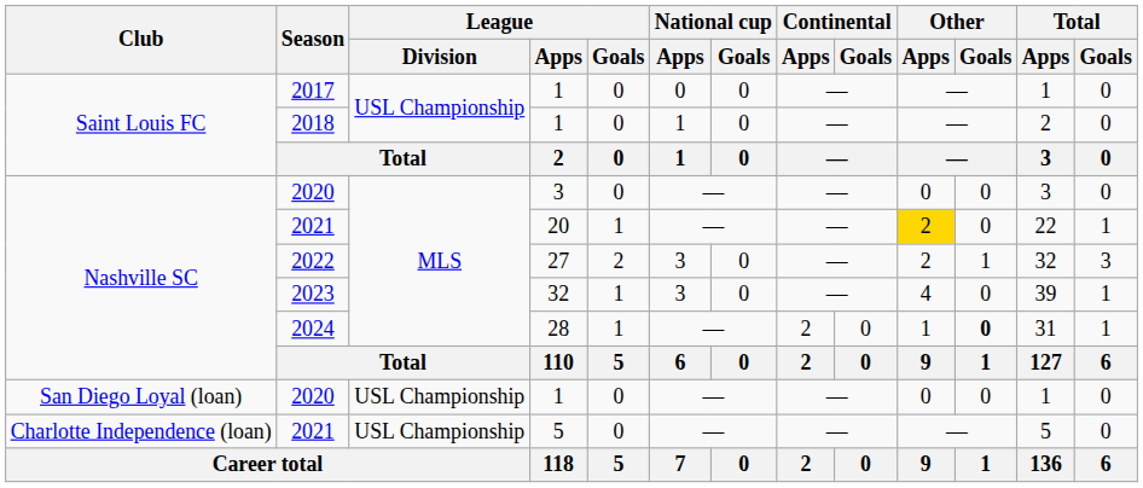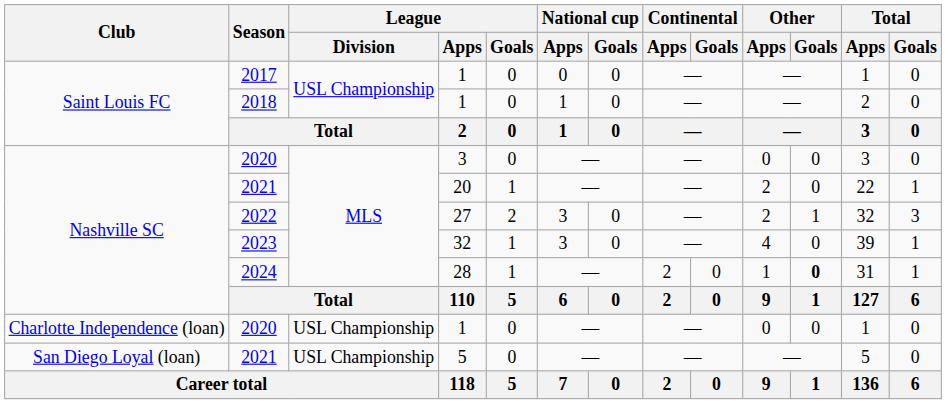 <table class="wikitable" style="text-align:center">
 <tr>
 <th rowspan="2">Club</th>
 <th rowspan="2">Season</th>
 <th colspan="3">League</th>
 <th colspan="2">National cup</th>
 <th colspan="2">Continental</th>
 <th colspan="2">Other</th>
 <th colspan="2">Total</th>
 </tr>
 <tr>
 <th>Division</th>
 <th>Apps</th>
 <th>Goals</th>
 <th>Apps</th>
 <th>Goals</th>
 <th>Apps</th>
 <th>Goals</th>
 <th>Apps</th>
 <th>Goals</th>
 <th>Apps</th>
 <th>Goals</th>
 </tr>
 <tr>
 <td rowspan="3"><a href='#'>Saint Louis FC</a></td>
 <td><a href='#'>2017</a></td>
 <td rowspan="2"><a href='#'>USL Championship</a></td>
 <td>1</td>
 <td>0</td>
 <td>0</td>
 <td>0</td>
 <td colspan="2">—</td>
 <td colspan="2">—</td>
 <td>1</td>
 <td>0</td>
 </tr>
 <tr>
 <td><a href='#'>2018</a></td>
 <td>1</td>
 <td>0</td>
 <td>1</td>
 <td>0</td>
 <td colspan="2">—</td>
 <td colspan="2">—</td>
 <td>2</td>
 <td>0</td>
 </tr>
 <tr>
 <th colspan="2">Total</th>
 <th>2</th>
 <th>0</th>
 <th>1</th>
 <th>0</th>
 <th colspan="2">—</th>
 <th colspan="2">—</th>
 <th>3</th>
 <th>0</th>
 </tr>
 <tr>
 <td rowspan="6"><a href='#'>Nashville SC</a></td>
 <td><a href='#'>2020</a></td>
 <td rowspan="5"><a href='#'>MLS</a></td>
 <td>3</td>
 <td>0</td>
 <td colspan="2">—</td>
 <td colspan="2">—</td>
 <td>0</td>
 <td>0</td>
 <td>3</td>
 <td>0</td>
 </tr>
 <tr>
 <td><a href='#'>2021</a></td>
 <td>20</td>
 <td>1</td>
 <td colspan="2">—</td>
 <td colspan="2">—</td>
-<td style="background: gold;">2</td>
+<td>2</td>
 <td>0</td>
 <td>22</td>
 <td>1</td>
 </tr>
 <tr>
 <td><a href='#'>2022</a></td>
 <td>27</td>
 <td>2</td>
 <td>3</td>
 <td>0</td>
 <td colspan="2">—</td>
 <td>2</td>
 <td>1</td>
 <td>32</td>
 <td>3</td>
 </tr>
 <tr>
 <td><a href='#'>2023</a></td>
 <td>32</td>
 <td>1</td>
 <td>3</td>
 <td>0</td>
 <td colspan="2">—</td>
 <td>4</td>
 <td>0</td>
 <td>39</td>
 <td>1</td>
 </tr>
 <tr>
 <td><a href='#'>2024</a></td>
 <td>28</td>
 <td>1</td>
 <td colspan="2">—</td>
 <td>2</td>
 <td>0</td>
 <td>1</td>
 <td><strong>0</strong></td>
 <td>31</td>
 <td>1</td>
 </tr>
 <tr>
 <th colspan="2">Total</th>
 <th>110</th>
 <th>5</th>
 <th>6</th>
 <th>0</th>
 <th>2</th>
 <th>0</th>
 <th>9</th>
 <th>1</th>
 <th>127</th>
 <th>6</th>
 </tr>
 <tr>
-<td><a href='#'>San Diego Loyal</a> (loan)</td>
+<td><a href='#'>Charlotte Independence</a> (loan)</td>
 <td><a href='#'>2020</a></td>
 <td>USL Championship</td>
 <td>1</td>
 <td>0</td>
 <td colspan="2">—</td>
 <td colspan="2">—</td>
 <td>0</td>
 <td>0</td>
 <td>1</td>
 <td>0</td>
 </tr>
 <tr>
-<td><a href='#'>Charlotte Independence</a> (loan)</td>
+<td><a href='#'>San Diego Loyal</a> (loan)</td>
 <td><a href='#'>2021</a></td>
 <td>USL Championship</td>
 <td>5</td>
 <td>0</td>
 <td colspan="2">—</td>
 <td colspan="2">—</td>
 <td colspan="2">—</td>
 <td>5</td>
 <td>0</td>
 </tr>
 <tr>
 <th colspan="3">Career total</th>
 <th>118</th>
 <th>5</th>
 <th>7</th>
 <th>0</th>
 <th>2</th>
 <th>0</th>
 <th>9</th>
 <th>1</th>
 <th>136</th>
 <th>6</th>
 </tr>
 </table>
